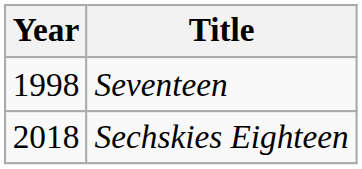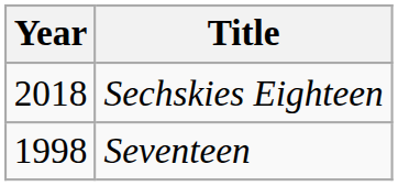 <table class="wikitable">
 <tr>
 <th>Year</th>
 <th>Title</th>
 </tr>
 <tr>
+<td>2018</td>
+<td><em>Sechskies Eighteen</em></td>
+</tr>
+<tr>
 <td>1998</td>
 <td><em>Seventeen</em></td>
 </tr>
-<tr>
-<td>2018</td>
-<td><em>Sechskies Eighteen</em></td>
-</tr>
 </table>
